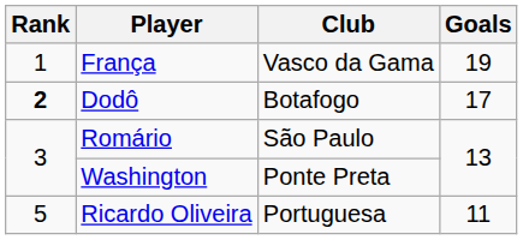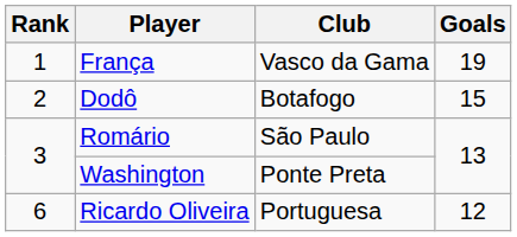 <table class="wikitable">
 <tr>
 <th>Rank</th>
 <th>Player</th>
 <th>Club</th>
 <th>Goals</th>
 </tr>
 <tr>
 <td align=center>1</td>
 <td><a href='#'>França</a></td>
 <td>Vasco da Gama</td>
 <td align=center>19</td>
 </tr>
 <tr>
-<td align=center><strong>2</strong></td>
+<td align=center>2</td>
 <td><a href='#'>Dodô</a></td>
 <td>Botafogo</td>
-<td align=center>17</td>
+<td align=center>15</td>
 </tr>
 <tr>
 <td rowspan=2 align=center>3</td>
 <td><a href='#'>Romário</a></td>
 <td>São Paulo</td>
 <td rowspan=2 align=center>13</td>
 </tr>
 <tr>
 <td><a href='#'>Washington</a></td>
 <td>Ponte Preta</td>
 </tr>
 <tr>
-<td align=center>5</td>
+<td align=center>6</td>
 <td><a href='#'>Ricardo Oliveira</a></td>
 <td>Portuguesa</td>
-<td align=center>11</td>
+<td align=center>12</td>
 </tr>
 </table>
